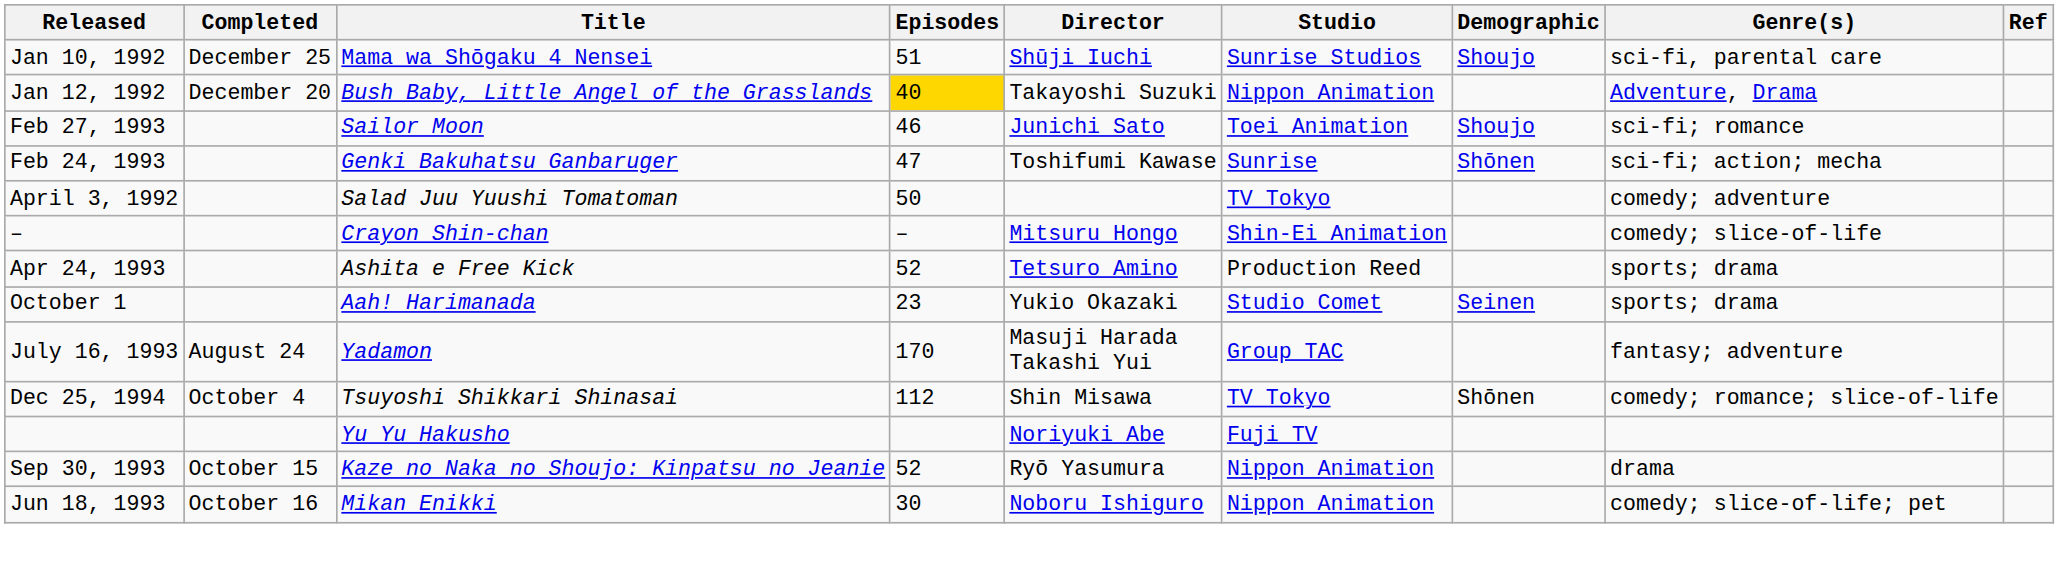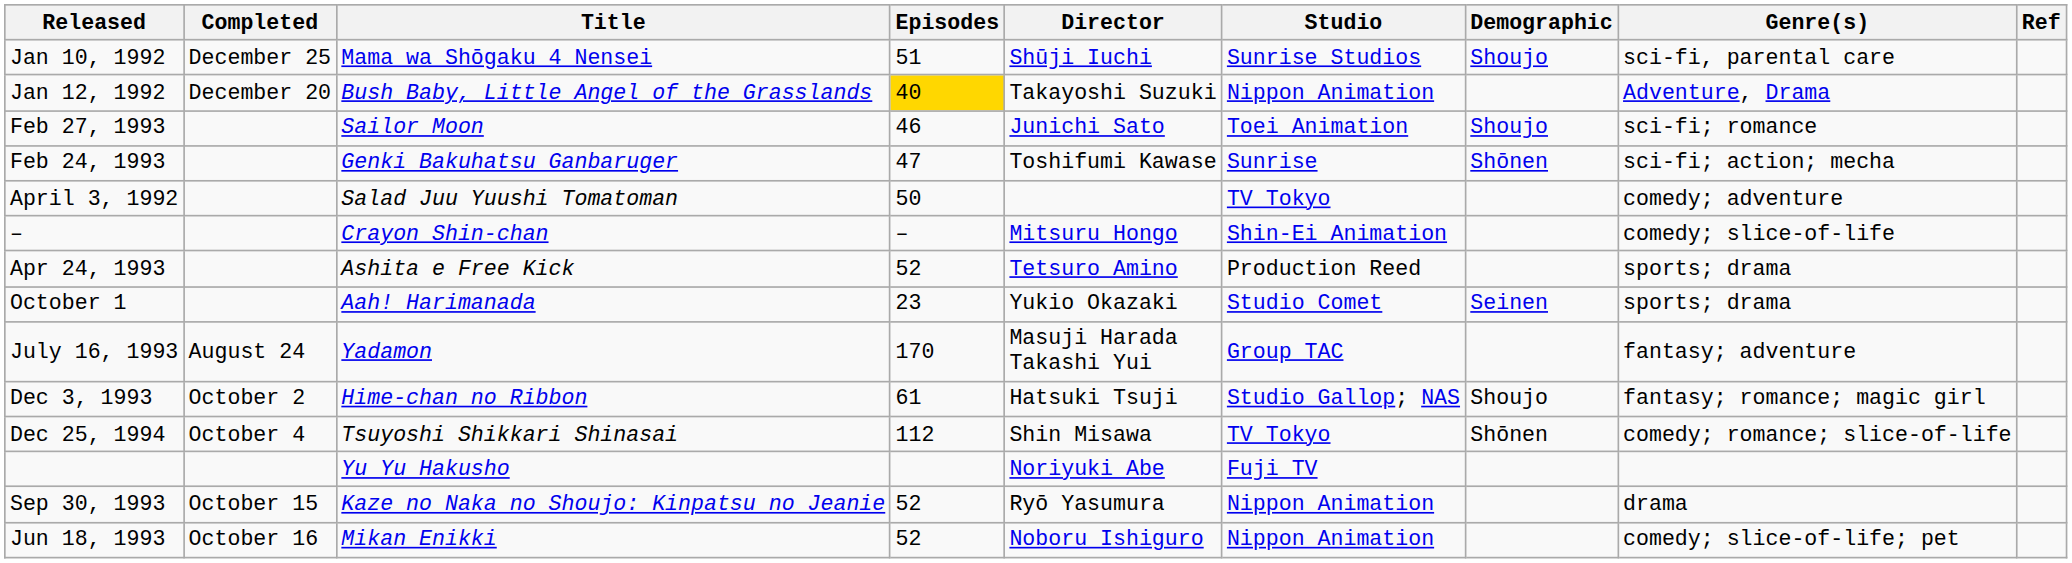 <table class="wikitable sortable" border="1">
 <tr>
 <th>Released</th>
 <th>Completed</th>
 <th>Title</th>
 <th>Episodes</th>
 <th>Director</th>
 <th>Studio</th>
 <th>Demographic</th>
 <th>Genre(s)</th>
 <th>Ref</th>
 </tr>
 <tr>
 <td>Jan 10, 1992</td>
 <td>December 25</td>
 <td><a href='#'>Mama wa Shōgaku 4 Nensei</a></td>
 <td>51</td>
 <td><a href='#'>Shūji Iuchi</a></td>
 <td><a href='#'>Sunrise Studios</a></td>
 <td><a href='#'>Shoujo</a></td>
 <td>sci-fi, parental care</td>
 <td></td>
 </tr>
 <tr>
 <td>Jan 12, 1992</td>
 <td>December 20</td>
 <td><em><a href='#'>Bush Baby, Little Angel of the Grasslands</a></em></td>
 <td style="background: gold;">40</td>
 <td>Takayoshi Suzuki</td>
 <td><a href='#'>Nippon Animation</a></td>
 <td></td>
 <td><a href='#'>Adventure</a>, <a href='#'>Drama</a></td>
 <td></td>
 </tr>
 <tr>
 <td>Feb 27, 1993</td>
 <td></td>
 <td><em><a href='#'>Sailor Moon</a></em></td>
 <td>46</td>
 <td><a href='#'>Junichi Sato</a></td>
 <td><a href='#'>Toei Animation</a></td>
 <td><a href='#'>Shoujo</a></td>
 <td>sci-fi; romance</td>
 <td></td>
 </tr>
 <tr>
 <td>Feb 24, 1993</td>
 <td></td>
 <td><em><a href='#'>Genki Bakuhatsu Ganbaruger</a></em></td>
 <td>47</td>
 <td>Toshifumi Kawase</td>
 <td><a href='#'>Sunrise</a></td>
 <td><a href='#'>Shōnen</a></td>
 <td>sci-fi; action; mecha</td>
 <td></td>
 </tr>
 <tr>
 <td>April 3, 1992</td>
 <td></td>
 <td><em>Salad Juu Yuushi Tomatoman</em></td>
 <td>50</td>
 <td></td>
 <td><a href='#'>TV Tokyo</a></td>
 <td></td>
 <td>comedy; adventure</td>
 </tr>
 <tr>
 <td>–</td>
 <td></td>
 <td><em><a href='#'>Crayon Shin-chan</a></em></td>
 <td>–</td>
 <td><a href='#'>Mitsuru Hongo</a></td>
 <td><a href='#'>Shin-Ei Animation</a></td>
 <td></td>
 <td>comedy; slice-of-life</td>
 <td></td>
 </tr>
 <tr>
 <td>Apr 24, 1993</td>
 <td></td>
 <td><em>Ashita e Free Kick</em></td>
 <td>52</td>
 <td><a href='#'>Tetsuro Amino</a></td>
 <td>Production Reed</td>
 <td></td>
 <td>sports; drama</td>
 <td></td>
 </tr>
 <tr>
 <td>October 1</td>
 <td></td>
 <td><em><a href='#'>Aah! Harimanada</a></em></td>
 <td>23</td>
 <td>Yukio Okazaki</td>
 <td><a href='#'>Studio Comet</a></td>
 <td><a href='#'>Seinen</a></td>
 <td>sports; drama</td>
 <td></td>
 </tr>
 <tr>
 <td>July 16, 1993</td>
 <td>August 24</td>
 <td><em><a href='#'>Yadamon</a></em></td>
 <td>170</td>
 <td>Masuji Harada<br>Takashi Yui</td>
 <td><a href='#'>Group TAC</a></td>
 <td></td>
 <td>fantasy; adventure</td>
 <td></td>
 </tr>
 <tr>
+<td>Dec 3, 1993</td>
+<td>October 2</td>
+<td><em><a href='#'>Hime-chan no Ribbon</a></em></td>
+<td>61</td>
+<td>Hatsuki Tsuji</td>
+<td><a href='#'>Studio Gallop</a>; <a href='#'>NAS</a></td>
+<td>Shoujo</td>
+<td>fantasy; romance; magic girl</td>
+<td></td>
+</tr>
+<tr>
 <td>Dec 25, 1994</td>
 <td>October 4</td>
 <td><em>Tsuyoshi Shikkari Shinasai</em></td>
 <td>112</td>
 <td>Shin Misawa</td>
 <td><a href='#'>TV Tokyo</a></td>
 <td>Shōnen</td>
 <td>comedy; romance; slice-of-life</td>
 <td></td>
 </tr>
 <tr>
 <td></td>
 <td></td>
 <td><em><a href='#'>Yu Yu Hakusho</a></em></td>
 <td></td>
 <td><a href='#'>Noriyuki Abe</a></td>
 <td><a href='#'>Fuji TV</a></td>
 <td></td>
 <td></td>
 <td></td>
 </tr>
 <tr>
 <td>Sep 30, 1993</td>
 <td>October 15</td>
 <td><em><a href='#'>Kaze no Naka no Shoujo: Kinpatsu no Jeanie</a></em></td>
 <td>52</td>
 <td>Ryō Yasumura</td>
 <td><a href='#'>Nippon Animation</a></td>
 <td></td>
 <td>drama</td>
 <td></td>
 </tr>
 <tr>
 <td>Jun 18, 1993</td>
 <td>October 16</td>
 <td><em><a href='#'>Mikan Enikki</a></em></td>
-<td>30</td>
+<td>52</td>
 <td><a href='#'>Noboru Ishiguro</a></td>
 <td><a href='#'>Nippon Animation</a></td>
 <td></td>
 <td>comedy; slice-of-life; pet</td>
 <td></td>
 </tr>
 </table>
